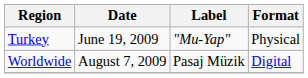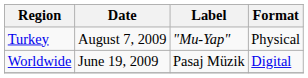 <table class="wikitable">
 <tr>
 <th>Region</th>
 <th>Date</th>
 <th>Label</th>
 <th>Format</th>
 </tr>
 <tr>
 <td><a href='#'>Turkey</a></td>
-<td>June 19, 2009</td>
+<td>August 7, 2009</td>
 <td><em>"Mu-Yap"</em></td>
 <td>Physical</td>
 </tr>
 <tr>
 <td><a href='#'>Worldwide</a></td>
-<td>August 7, 2009</td>
+<td>June 19, 2009</td>
 <td>Pasaj Müzik</td>
 <td><a href='#'>Digital</a></td>
 </tr>
 <tr>
 </tr>
 </table>
